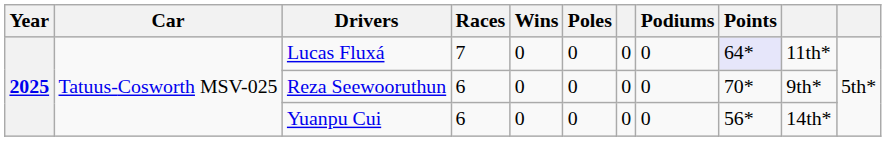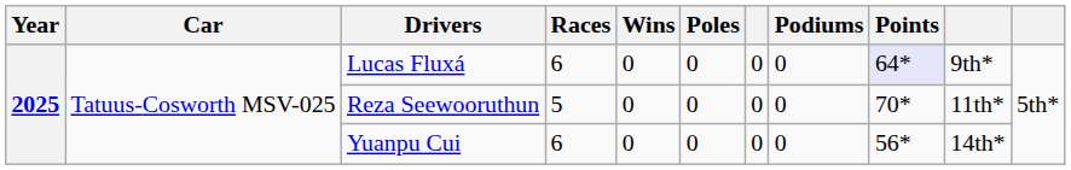 <table class="wikitable" style="font-size:85%">
 <tr>
 <th>Year</th>
 <th>Car</th>
 <th>Drivers</th>
 <th>Races</th>
 <th>Wins</th>
 <th>Poles</th>
 <th></th>
 <th>Podiums</th>
 <th>Points</th>
 <th></th>
 <th></th>
 </tr>
 <tr>
 <th rowspan="3"><a href='#'>2025</a></th>
 <td rowspan="3"><a href='#'>Tatuus-</a><a href='#'>Cosworth</a> MSV-025</td>
 <td> <a href='#'>Lucas Fluxá</a></td>
-<td>7</td>
+<td>6</td>
 <td>0</td>
 <td>0</td>
 <td>0</td>
 <td>0</td>
 <td style="background: lavender;">64*</td>
-<td>11th*</td>
+<td>9th*</td>
 <td rowspan="3">5th*</td>
 </tr>
 <tr>
 <td> <a href='#'>Reza Seewooruthun</a></td>
-<td>6</td>
+<td>5</td>
 <td>0</td>
 <td>0</td>
 <td>0</td>
 <td>0</td>
 <td>70*</td>
-<td>9th*</td>
+<td>11th*</td>
 </tr>
 <tr>
 <td> <a href='#'>Yuanpu Cui</a></td>
 <td>6</td>
 <td>0</td>
 <td>0</td>
 <td>0</td>
 <td>0</td>
 <td>56*</td>
 <td>14th*</td>
 </tr>
 </table>
